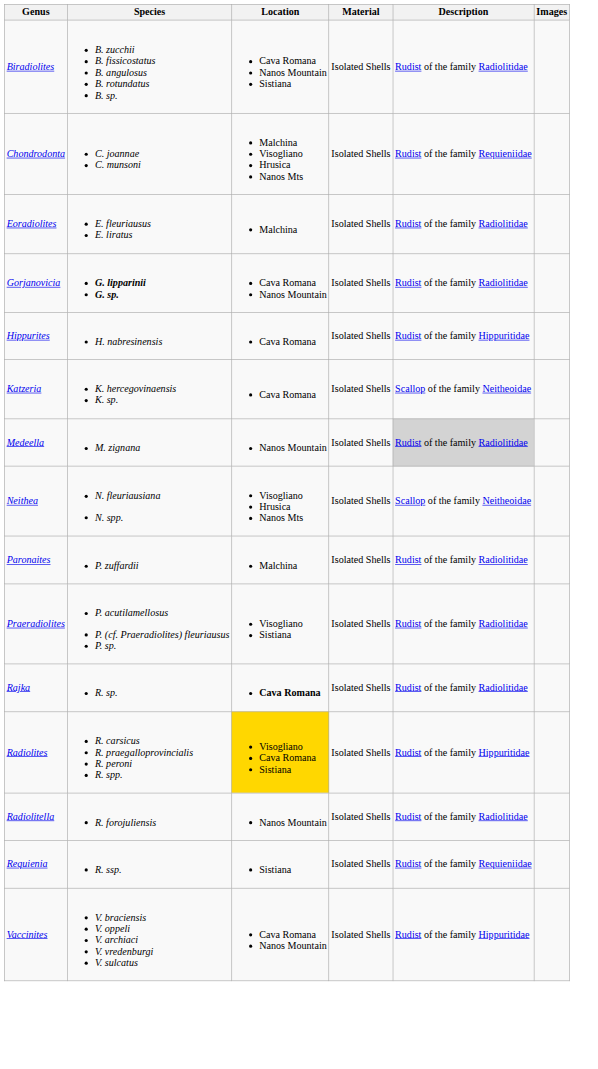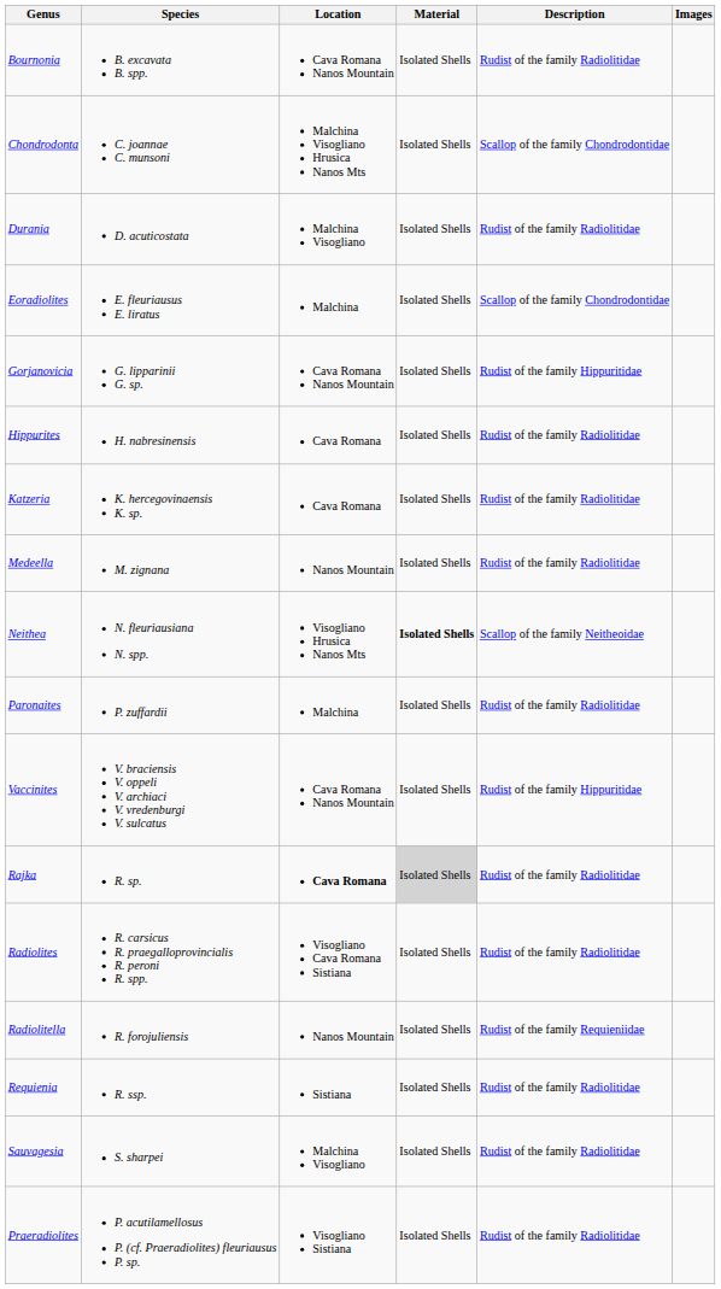 <table class="wikitable">
 <tr>
 <th>Genus</th>
 <th>Species</th>
 <th>Location</th>
 <th>Material</th>
 <th>Description</th>
 <th>Images</th>
 </tr>
 <tr>
-<td><em><a href='#'>Biradiolites</a></em></td>
-<td><br><ul><li><em>B. zucchii</em></li><li><em>B. fissicostatus</em></li><li><em>B. angulosus</em></li><li><em>B. rotundatus</em></li><li><em>B. sp.</em></li></ul></td>
-<td><br><ul><li>Cava Romana</li><li>Nanos Mountain</li><li>Sistiana</li></ul></td>
+<td><em><a href='#'>Bournonia</a></em></td>
+<td><br><ul><li><em>B. excavata</em></li><li><em>B. spp.</em></li></ul></td>
+<td><br><ul><li>Cava Romana</li><li>Nanos Mountain</li></ul></td>
 <td>Isolated Shells</td>
 <td><a href='#'>Rudist</a> of the family <a href='#'>Radiolitidae</a></td>
 <td></td>
 </tr>
 <tr>
 <td><em><a href='#'>Chondrodonta</a></em></td>
 <td><br><ul><li><em>C. joannae</em></li><li><em>C. munsoni</em></li></ul></td>
 <td><br><ul><li>Malchina</li><li>Visogliano</li><li>Hrusica</li><li>Nanos Mts</li></ul></td>
 <td>Isolated Shells</td>
-<td><a href='#'>Rudist</a> of the family <a href='#'>Requieniidae</a></td>
+<td><a href='#'>Scallop</a> of the family <a href='#'>Chondrodontidae</a></td>
+<td></td>
+</tr>
+<tr>
+<td><em><a href='#'>Durania</a></em></td>
+<td><br><ul><li><em>D. acuticostata</em></li></ul></td>
+<td><br><ul><li>Malchina</li><li>Visogliano</li></ul></td>
+<td>Isolated Shells</td>
+<td><a href='#'>Rudist</a> of the family <a href='#'>Radiolitidae</a></td>
 <td></td>
 </tr>
 <tr>
 <td><em><a href='#'>Eoradiolites</a></em></td>
 <td><br><ul><li><em>E. fleuriausus</em></li><li><em>E. liratus</em></li></ul></td>
 <td><br><ul><li>Malchina</li></ul></td>
 <td>Isolated Shells</td>
-<td><a href='#'>Rudist</a> of the family <a href='#'>Radiolitidae</a></td>
+<td><a href='#'>Scallop</a> of the family <a href='#'>Chondrodontidae</a></td>
 <td></td>
 </tr>
 <tr>
 <td><em><a href='#'>Gorjanovicia</a></em></td>
-<td><strong><br><ul><li><em>G. lipparinii</em></li><li><em>G. sp.</em></li></ul></strong></td>
+<td><br><ul><li><em>G. lipparinii</em></li><li><em>G. sp.</em></li></ul></td>
 <td><br><ul><li>Cava Romana</li><li>Nanos Mountain</li></ul></td>
 <td>Isolated Shells</td>
-<td><a href='#'>Rudist</a> of the family <a href='#'>Radiolitidae</a></td>
+<td><a href='#'>Rudist</a> of the family <a href='#'>Hippuritidae</a></td>
 <td></td>
 </tr>
 <tr>
 <td><em><a href='#'>Hippurites</a></em></td>
 <td><br><ul><li><em>H. nabresinensis</em></li></ul></td>
 <td><br><ul><li>Cava Romana</li></ul></td>
 <td>Isolated Shells</td>
-<td><a href='#'>Rudist</a> of the family <a href='#'>Hippuritidae</a></td>
+<td><a href='#'>Rudist</a> of the family <a href='#'>Radiolitidae</a></td>
 <td></td>
 </tr>
 <tr>
 <td><em><a href='#'>Katzeria</a></em></td>
 <td><br><ul><li><em>K. hercegovinaensis</em></li><li><em>K. sp.</em></li></ul></td>
 <td><br><ul><li>Cava Romana</li></ul></td>
 <td>Isolated Shells</td>
-<td><a href='#'>Scallop</a>  of the family <a href='#'>Neitheoidae</a></td>
+<td><a href='#'>Rudist</a> of the family <a href='#'>Radiolitidae</a></td>
 <td></td>
 </tr>
 <tr>
 <td><em><a href='#'>Medeella</a></em></td>
 <td><br><ul><li><em>M. zignana</em></li></ul></td>
 <td><br><ul><li>Nanos Mountain</li></ul></td>
 <td>Isolated Shells</td>
-<td style="background: lightgrey;"><a href='#'>Rudist</a> of the family <a href='#'>Radiolitidae</a></td>
+<td><a href='#'>Rudist</a> of the family <a href='#'>Radiolitidae</a></td>
 <td></td>
 </tr>
 <tr>
 <td><em><a href='#'>Neithea</a></em></td>
 <td><br><ul><li><em>N. fleuriausiana</em></li></ul><ul><li><em>N. spp.</em></li></ul></td>
 <td><br><ul><li>Visogliano</li><li>Hrusica</li><li>Nanos Mts</li></ul></td>
-<td>Isolated Shells</td>
+<td><strong>Isolated Shells</strong></td>
 <td><a href='#'>Scallop</a>  of the family <a href='#'>Neitheoidae</a></td>
 <td></td>
 </tr>
 <tr>
 <td><em><a href='#'>Paronaites</a></em></td>
 <td><br><ul><li><em>P. zuffardii</em></li></ul></td>
 <td><br><ul><li>Malchina</li></ul></td>
 <td>Isolated Shells</td>
 <td><a href='#'>Rudist</a> of the family <a href='#'>Radiolitidae</a></td>
 <td></td>
 </tr>
 <tr>
+<td><em><a href='#'>Vaccinites</a></em></td>
+<td><br><ul><li><em>V. braciensis</em></li><li><em>V. oppeli</em></li><li><em>V. archiaci</em></li><li><em>V. vredenburgi</em></li><li><em>V. sulcatus</em></li></ul></td>
+<td><br><ul><li>Cava Romana</li><li>Nanos Mountain</li></ul></td>
+<td>Isolated Shells</td>
+<td><a href='#'>Rudist</a> of the family <a href='#'>Hippuritidae</a></td>
+<td></td>
+</tr>
+<tr>
+<td><em><a href='#'>Rajka</a></em></td>
+<td><br><ul><li><em>R. sp.</em></li></ul></td>
+<td><strong><br><ul><li>Cava Romana</li></ul></strong></td>
+<td style="background: lightgrey;">Isolated Shells</td>
+<td><a href='#'>Rudist</a> of the family <a href='#'>Radiolitidae</a></td>
+<td></td>
+</tr>
+<tr>
+<td><em><a href='#'>Radiolites</a></em></td>
+<td><br><ul><li><em>R. carsicus</em></li><li><em>R. praegalloprovincialis</em></li><li><em>R. peroni</em></li><li><em>R. spp.</em></li></ul></td>
+<td><br><ul><li>Visogliano</li><li>Cava Romana</li><li>Sistiana</li></ul></td>
+<td>Isolated Shells</td>
+<td><a href='#'>Rudist</a> of the family <a href='#'>Radiolitidae</a></td>
+<td></td>
+</tr>
+<tr>
+<td><em><a href='#'>Radiolitella</a></em></td>
+<td><br><ul><li><em>R. forojuliensis</em></li></ul></td>
+<td><br><ul><li>Nanos Mountain</li></ul></td>
+<td>Isolated Shells</td>
+<td><a href='#'>Rudist</a> of the family <a href='#'>Requieniidae</a></td>
+<td></td>
+</tr>
+<tr>
+<td><a href='#'><em>Requienia</em></a></td>
+<td><br><ul><li><em>R. ssp.</em></li></ul></td>
+<td><br><ul><li>Sistiana</li></ul></td>
+<td>Isolated Shells</td>
+<td><a href='#'>Rudist</a> of the family <a href='#'>Radiolitidae</a></td>
+<td></td>
+</tr>
+<tr>
+<td><em><a href='#'>Sauvagesia</a></em></td>
+<td><br><ul><li><em>S. sharpei</em></li></ul></td>
+<td><br><ul><li>Malchina</li><li>Visogliano</li></ul></td>
+<td>Isolated Shells</td>
+<td><a href='#'>Rudist</a> of the family <a href='#'>Radiolitidae</a></td>
+<td></td>
+</tr>
+<tr>
 <td><em><a href='#'>Praeradiolites</a></em></td>
 <td><br><ul><li><em>P. acutilamellosus</em></li></ul><ul><li><em>P. (cf. Praeradiolites) fleuriausus</em></li><li><em>P. sp.</em></li></ul></td>
 <td><br><ul><li>Visogliano</li><li>Sistiana</li></ul></td>
 <td>Isolated Shells</td>
 <td><a href='#'>Rudist</a> of the family <a href='#'>Radiolitidae</a></td>
 <td></td>
 </tr>
-<tr>
-<td><em><a href='#'>Rajka</a></em></td>
-<td><br><ul><li><em>R. sp.</em></li></ul></td>
-<td><strong><br><ul><li>Cava Romana</li></ul></strong></td>
-<td>Isolated Shells</td>
-<td><a href='#'>Rudist</a> of the family <a href='#'>Radiolitidae</a></td>
-<td></td>
-</tr>
-<tr>
-<td><em><a href='#'>Radiolites</a></em></td>
-<td><br><ul><li><em>R. carsicus</em></li><li><em>R. praegalloprovincialis</em></li><li><em>R. peroni</em></li><li><em>R. spp.</em></li></ul></td>
-<td style="background: gold;"><br><ul><li>Visogliano</li><li>Cava Romana</li><li>Sistiana</li></ul></td>
-<td>Isolated Shells</td>
-<td><a href='#'>Rudist</a> of the family <a href='#'>Hippuritidae</a></td>
-<td></td>
-</tr>
-<tr>
-<td><em><a href='#'>Radiolitella</a></em></td>
-<td><br><ul><li><em>R. forojuliensis</em></li></ul></td>
-<td><br><ul><li>Nanos Mountain</li></ul></td>
-<td>Isolated Shells</td>
-<td><a href='#'>Rudist</a> of the family <a href='#'>Radiolitidae</a></td>
-<td></td>
-</tr>
-<tr>
-<td><a href='#'><em>Requienia</em></a></td>
-<td><br><ul><li><em>R. ssp.</em></li></ul></td>
-<td><br><ul><li>Sistiana</li></ul></td>
-<td>Isolated Shells</td>
-<td><a href='#'>Rudist</a> of the family <a href='#'>Requieniidae</a></td>
-<td></td>
-</tr>
-<tr>
-<td><em><a href='#'>Vaccinites</a></em></td>
-<td><br><ul><li><em>V. braciensis</em></li><li><em>V. oppeli</em></li><li><em>V. archiaci</em></li><li><em>V. vredenburgi</em></li><li><em>V. sulcatus</em></li></ul></td>
-<td><br><ul><li>Cava Romana</li><li>Nanos Mountain</li></ul></td>
-<td>Isolated Shells</td>
-<td><a href='#'>Rudist</a> of the family <a href='#'>Hippuritidae</a></td>
-<td></td>
-</tr>
 </table>
